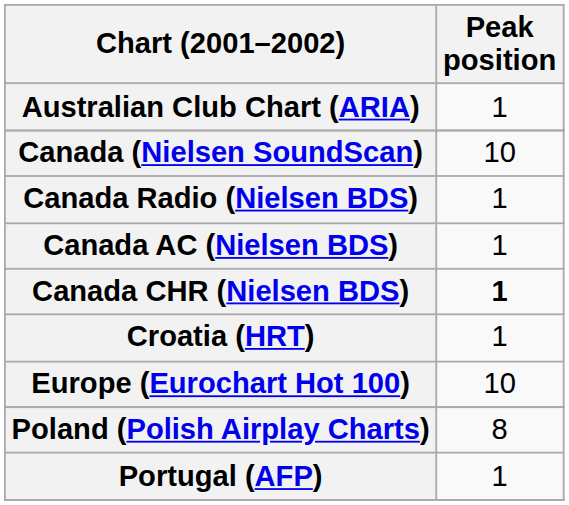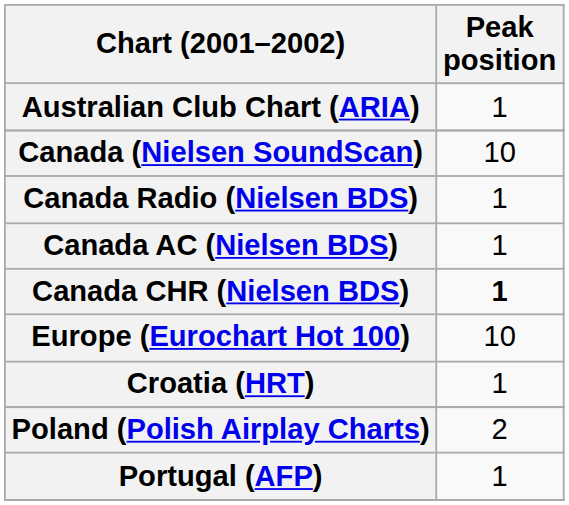 <table class="wikitable sortable plainrowheaders" style="text-align:center">
 <tr>
 <th scope="col">Chart (2001–2002)</th>
 <th scope="col">Peak<br>position</th>
 </tr>
 <tr>
 <th scope="row">Australian Club Chart (<a href='#'>ARIA</a>)</th>
 <td>1</td>
 </tr>
 <tr>
 </tr>
 <tr>
 </tr>
 <tr>
 </tr>
 <tr>
 <th scope="row">Canada (<a href='#'>Nielsen SoundScan</a>)</th>
 <td>10</td>
 </tr>
 <tr>
 <th scope="row">Canada Radio (<a href='#'>Nielsen BDS</a>)</th>
 <td>1</td>
 </tr>
 <tr>
 <th scope="row">Canada AC (<a href='#'>Nielsen BDS</a>)</th>
 <td>1</td>
 </tr>
 <tr>
 <th scope="row">Canada CHR (<a href='#'>Nielsen BDS</a>)</th>
 <td><strong>1</strong></td>
 </tr>
 <tr>
+<th scope="row">Europe (<a href='#'>Eurochart Hot 100</a>)</th>
+<td>10</td>
+</tr>
+<tr>
 <th scope="row">Croatia (<a href='#'>HRT</a>)</th>
 <td>1</td>
-</tr>
-<tr>
-<th scope="row">Europe (<a href='#'>Eurochart Hot 100</a>)</th>
-<td>10</td>
 </tr>
 <tr>
 </tr>
 <tr>
 </tr>
 <tr>
 </tr>
 <tr>
 </tr>
 <tr>
 </tr>
 <tr>
 </tr>
 <tr>
 </tr>
 <tr>
 </tr>
 <tr>
 <th scope="row">Poland (<a href='#'>Polish Airplay Charts</a>)</th>
-<td>8</td>
+<td>2</td>
 </tr>
 <tr>
 <th scope="row">Portugal (<a href='#'>AFP</a>)</th>
 <td>1</td>
 </tr>
 <tr>
 </tr>
 <tr>
 </tr>
 <tr>
 </tr>
 <tr>
 </tr>
 <tr>
 </tr>
 <tr>
 </tr>
 <tr>
 </tr>
 <tr>
 </tr>
 <tr>
 </tr>
 <tr>
 </tr>
 <tr>
 </tr>
 <tr>
 </tr>
 <tr>
 </tr>
 </table>
